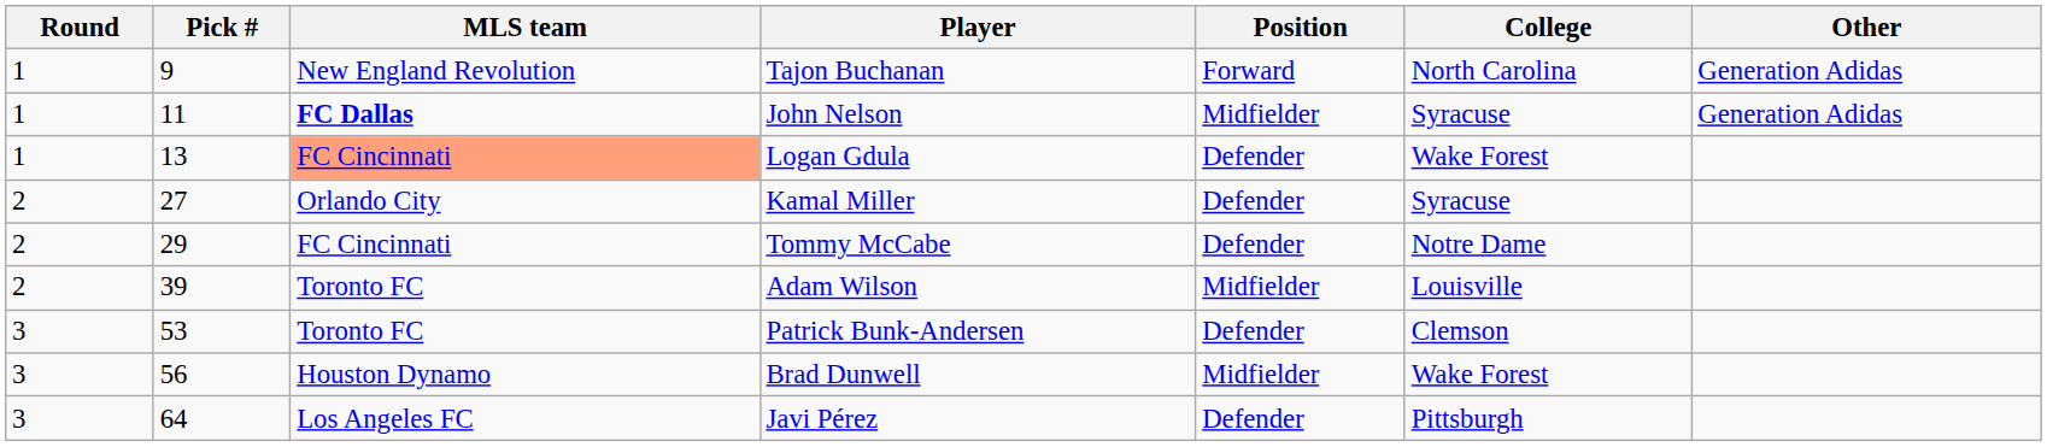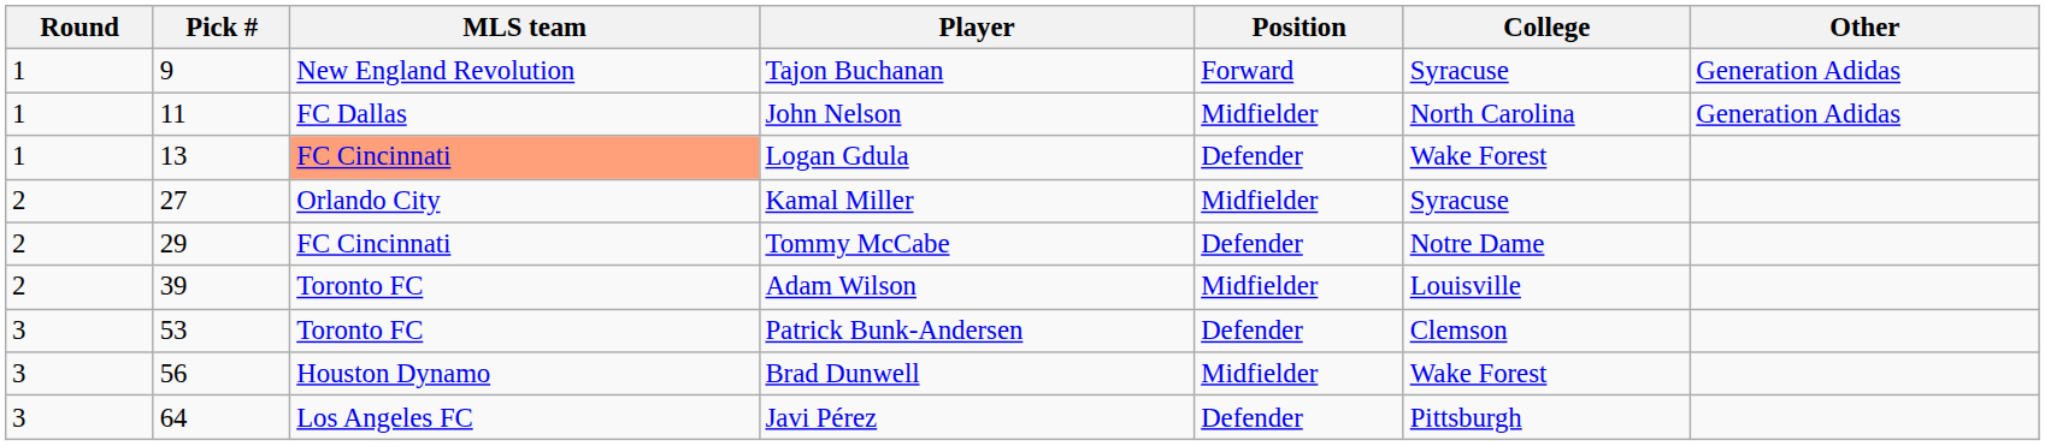 <table class="wikitable sortable" style="width:60%">
 <tr>
 <th>Round</th>
 <th>Pick #</th>
 <th>MLS team</th>
 <th>Player</th>
 <th>Position</th>
 <th>College</th>
 <th>Other</th>
 </tr>
 <tr>
 <td>1</td>
 <td>9</td>
 <td><a href='#'>New England Revolution</a></td>
 <td><a href='#'>Tajon Buchanan</a></td>
 <td><a href='#'>Forward</a></td>
-<td><a href='#'>North Carolina</a></td>
+<td><a href='#'>Syracuse</a></td>
 <td><a href='#'>Generation Adidas</a></td>
 </tr>
 <tr>
 <td>1</td>
 <td>11</td>
-<td><strong><a href='#'>FC Dallas</a></strong></td>
+<td><a href='#'>FC Dallas</a></td>
 <td><a href='#'>John Nelson</a></td>
 <td><a href='#'>Midfielder</a></td>
-<td><a href='#'>Syracuse</a></td>
+<td><a href='#'>North Carolina</a></td>
 <td><a href='#'>Generation Adidas</a></td>
 </tr>
 <tr>
 <td>1</td>
 <td>13</td>
 <td style="background: lightsalmon;"><a href='#'>FC Cincinnati</a></td>
 <td><a href='#'>Logan Gdula</a></td>
 <td><a href='#'>Defender</a></td>
 <td><a href='#'>Wake Forest</a></td>
 <td></td>
 </tr>
 <tr>
 <td>2</td>
 <td>27</td>
 <td><a href='#'>Orlando City</a></td>
 <td><a href='#'>Kamal Miller</a></td>
-<td><a href='#'>Defender</a></td>
+<td><a href='#'>Midfielder</a></td>
 <td><a href='#'>Syracuse</a></td>
 <td></td>
 </tr>
 <tr>
 <td>2</td>
 <td>29</td>
 <td><a href='#'>FC Cincinnati</a></td>
 <td><a href='#'>Tommy McCabe</a></td>
 <td><a href='#'>Defender</a></td>
 <td><a href='#'>Notre Dame</a></td>
 <td></td>
 </tr>
 <tr>
 <td>2</td>
 <td>39</td>
 <td><a href='#'>Toronto FC</a></td>
 <td><a href='#'>Adam Wilson</a></td>
 <td><a href='#'>Midfielder</a></td>
 <td><a href='#'>Louisville</a></td>
 <td></td>
 </tr>
 <tr>
 <td>3</td>
 <td>53</td>
 <td><a href='#'>Toronto FC</a></td>
 <td><a href='#'>Patrick Bunk-Andersen</a></td>
 <td><a href='#'>Defender</a></td>
 <td><a href='#'>Clemson</a></td>
 <td></td>
 </tr>
 <tr>
 <td>3</td>
 <td>56</td>
 <td><a href='#'>Houston Dynamo</a></td>
 <td><a href='#'>Brad Dunwell</a></td>
 <td><a href='#'>Midfielder</a></td>
 <td><a href='#'>Wake Forest</a></td>
 <td></td>
 </tr>
 <tr>
 <td>3</td>
 <td>64</td>
 <td><a href='#'>Los Angeles FC</a></td>
 <td><a href='#'>Javi Pérez</a></td>
 <td><a href='#'>Defender</a></td>
 <td><a href='#'>Pittsburgh</a></td>
 <td></td>
 </tr>
 </table>
